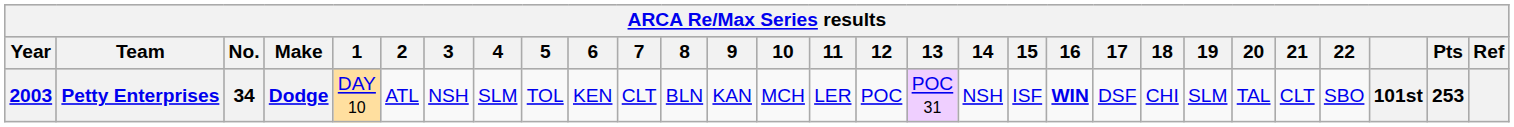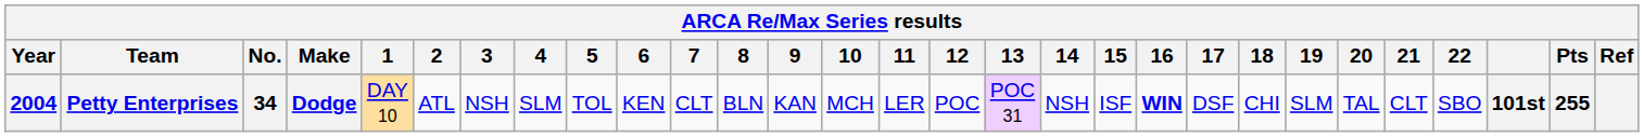 <table class="wikitable" style="text-align:center; font-size:75%">
 <tr>
 <th colspan=45><a href='#'>ARCA Re/Max Series</a> results</th>
 </tr>
 <tr>
 <th>Year</th>
 <th>Team</th>
 <th>No.</th>
 <th>Make</th>
 <th>1</th>
 <th>2</th>
 <th>3</th>
 <th>4</th>
 <th>5</th>
 <th>6</th>
 <th>7</th>
 <th>8</th>
 <th>9</th>
 <th>10</th>
 <th>11</th>
 <th>12</th>
 <th>13</th>
 <th>14</th>
 <th>15</th>
 <th>16</th>
 <th>17</th>
 <th>18</th>
 <th>19</th>
 <th>20</th>
 <th>21</th>
 <th>22</th>
 <th></th>
 <th>Pts</th>
 <th>Ref</th>
 </tr>
 <tr>
-<th><a href='#'>2003</a></th>
+<th><a href='#'>2004</a></th>
 <th nowrap><a href='#'>Petty Enterprises</a></th>
 <th>34</th>
 <th><a href='#'>Dodge</a></th>
 <td style="background:#FFDF9F;"><a href='#'>DAY</a><br><small>10</small></td>
 <td><a href='#'>ATL</a></td>
 <td><a href='#'>NSH</a></td>
 <td><a href='#'>SLM</a></td>
 <td><a href='#'>TOL</a></td>
 <td><a href='#'>KEN</a></td>
 <td><a href='#'>CLT</a></td>
 <td><a href='#'>BLN</a></td>
 <td><a href='#'>KAN</a></td>
 <td><a href='#'>MCH</a></td>
 <td><a href='#'>LER</a></td>
 <td><a href='#'>POC</a></td>
 <td style="background:#EFCFFF;"><a href='#'>POC</a><br><small>31</small></td>
 <td><a href='#'>NSH</a></td>
 <td><a href='#'>ISF</a></td>
 <td><strong><a href='#'>WIN</a></strong></td>
 <td><a href='#'>DSF</a></td>
 <td><a href='#'>CHI</a></td>
 <td><a href='#'>SLM</a></td>
 <td><a href='#'>TAL</a></td>
 <td><a href='#'>CLT</a></td>
 <td><a href='#'>SBO</a></td>
 <th>101st</th>
-<th>253</th>
+<th>255</th>
 <th></th>
 </tr>
 </table>
